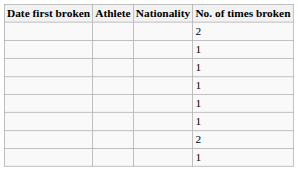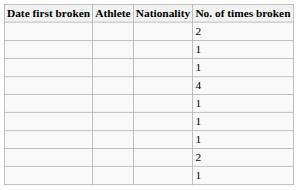 <table class="wikitable sortable" style="text-align:left">
 <tr>
 <th>Date first broken</th>
 <th>Athlete</th>
 <th>Nationality</th>
 <th>No. of times broken</th>
 </tr>
 <tr>
 <td></td>
 <td></td>
 <td></td>
 <td>2</td>
 </tr>
 <tr>
 <td></td>
 <td></td>
 <td></td>
 <td>1</td>
 </tr>
 <tr>
 <td></td>
 <td></td>
 <td></td>
 <td>1</td>
+</tr>
+<tr>
+<td></td>
+<td></td>
+<td></td>
+<td>4</td>
 </tr>
 <tr>
 <td></td>
 <td></td>
 <td></td>
 <td>1</td>
 </tr>
 <tr>
 <td></td>
 <td></td>
 <td></td>
 <td>1</td>
 </tr>
 <tr>
 <td></td>
 <td></td>
 <td></td>
 <td>1</td>
 </tr>
 <tr>
 <td></td>
 <td></td>
 <td></td>
 <td>2</td>
 </tr>
 <tr>
 <td></td>
 <td></td>
 <td></td>
 <td>1</td>
 </tr>
 </table>
